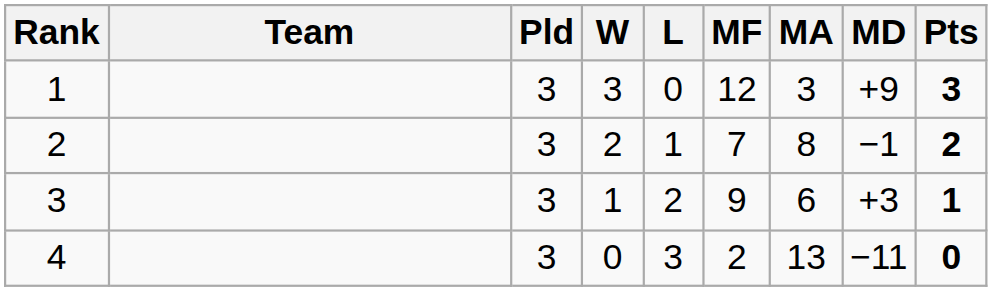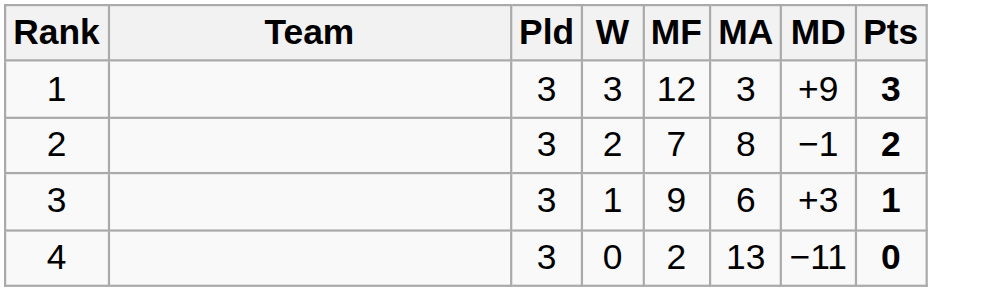 <table class=wikitable style="text-align:center">
 <tr>
 <th width="20">Rank</th>
 <th width="175">Team</th>
 <th width="20">Pld</th>
 <th width="20">W</th>
-<th width="20">L</th>
 <th width="20">MF</th>
 <th width="20">MA</th>
 <th width="20">MD</th>
 <th width="20">Pts</th>
 </tr>
 <tr bgcolor="">
 <td>1</td>
 <td align="left"></td>
 <td>3</td>
 <td>3</td>
-<td>0</td>
 <td>12</td>
 <td>3</td>
 <td>+9</td>
 <td><strong>3</strong></td>
 </tr>
 <tr bgcolor="">
 <td>2</td>
 <td align="left"></td>
 <td>3</td>
 <td>2</td>
-<td>1</td>
 <td>7</td>
 <td>8</td>
 <td>−1</td>
 <td><strong>2</strong></td>
 </tr>
 <tr bgcolor="">
 <td>3</td>
 <td align="left"></td>
 <td>3</td>
 <td>1</td>
-<td>2</td>
 <td>9</td>
 <td>6</td>
 <td>+3</td>
 <td><strong>1</strong></td>
 </tr>
 <tr bgcolor="">
 <td>4</td>
 <td align="left"></td>
 <td>3</td>
 <td>0</td>
-<td>3</td>
 <td>2</td>
 <td>13</td>
 <td>−11</td>
 <td><strong>0</strong></td>
 </tr>
 </table>
